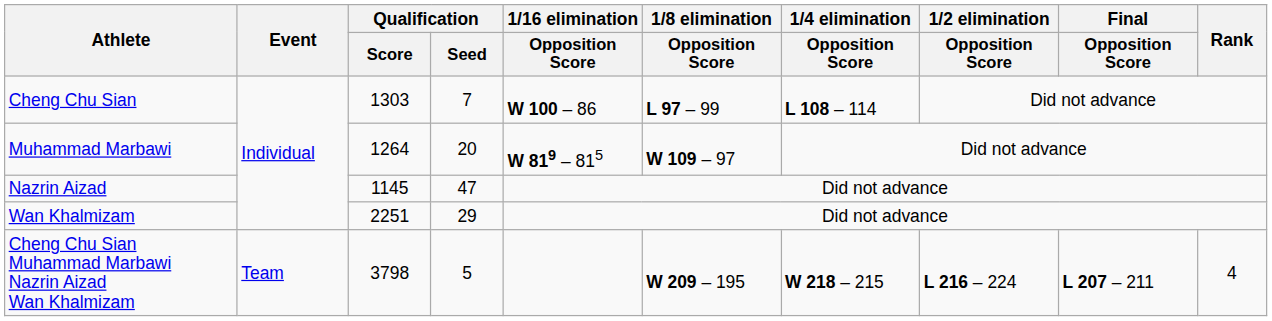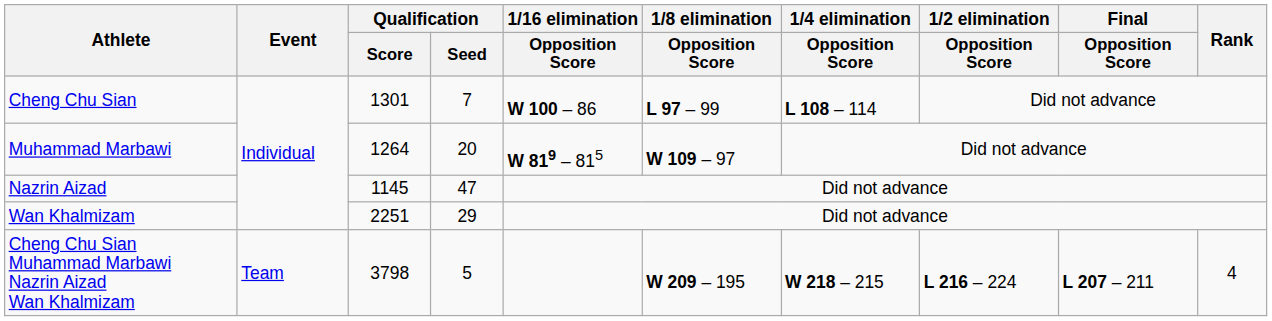 <table class="wikitable" style="text-align:center; font-size:90%">
 <tr>
 <th rowspan="2">Athlete</th>
 <th rowspan="2">Event</th>
 <th colspan="2">Qualification</th>
 <th width="11%">1/16 elimination</th>
 <th width="11%">1/8 elimination</th>
 <th width="11%">1/4 elimination</th>
 <th width="11%">1/2 elimination</th>
 <th width="11%">Final</th>
 <th rowspan="2">Rank</th>
 </tr>
 <tr style="font-size:95%">
 <th>Score</th>
 <th>Seed</th>
 <th>Opposition<br>Score</th>
 <th>Opposition<br>Score</th>
 <th>Opposition<br>Score</th>
 <th>Opposition<br>Score</th>
 <th>Opposition<br>Score</th>
 </tr>
 <tr>
 <td align=left><a href='#'>Cheng Chu Sian</a></td>
 <td align=left rowspan=4><a href='#'>Individual</a></td>
-<td>1303</td>
+<td>1301</td>
 <td>7 <strong></strong></td>
 <td align=left><br><strong>W 100</strong> – 86</td>
 <td align=left><br><strong>L 97</strong> – 99</td>
 <td align=left><br><strong>L 108</strong> – 114</td>
 <td colspan=3>Did not advance</td>
 </tr>
 <tr>
 <td align=left><a href='#'>Muhammad Marbawi</a></td>
 <td>1264</td>
 <td>20 <strong></strong></td>
 <td align=left><br><strong>W 81<sup>9</sup></strong> – 81<sup>5</sup></td>
 <td align=left><br><strong>W 109</strong> – 97</td>
 <td colspan=4>Did not advance</td>
 </tr>
 <tr>
 <td align=left><a href='#'>Nazrin Aizad</a></td>
 <td>1145</td>
 <td>47</td>
 <td colspan=6>Did not advance</td>
 </tr>
 <tr>
 <td align=left><a href='#'>Wan Khalmizam</a></td>
 <td>2251</td>
 <td>29</td>
 <td colspan=6>Did not advance</td>
 </tr>
 <tr>
 <td align=left><a href='#'>Cheng Chu Sian</a><br><a href='#'>Muhammad Marbawi</a><br><a href='#'>Nazrin Aizad</a><br><a href='#'>Wan Khalmizam</a></td>
 <td align=left><a href='#'>Team</a></td>
 <td>3798</td>
 <td>5 <strong></strong></td>
 <td></td>
 <td align=left><br><strong>W 209</strong> – 195</td>
 <td align=left><br><strong>W 218</strong> – 215</td>
 <td align=left><br><strong>L 216</strong> – 224</td>
 <td align=left><br><strong>L 207</strong> – 211</td>
 <td>4</td>
 </tr>
 </table>
